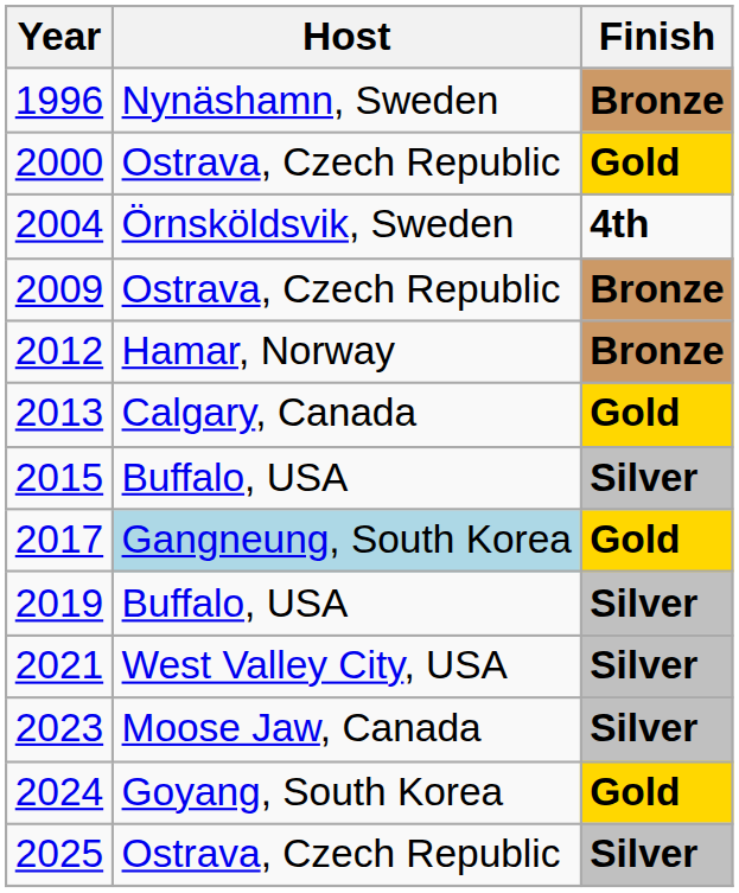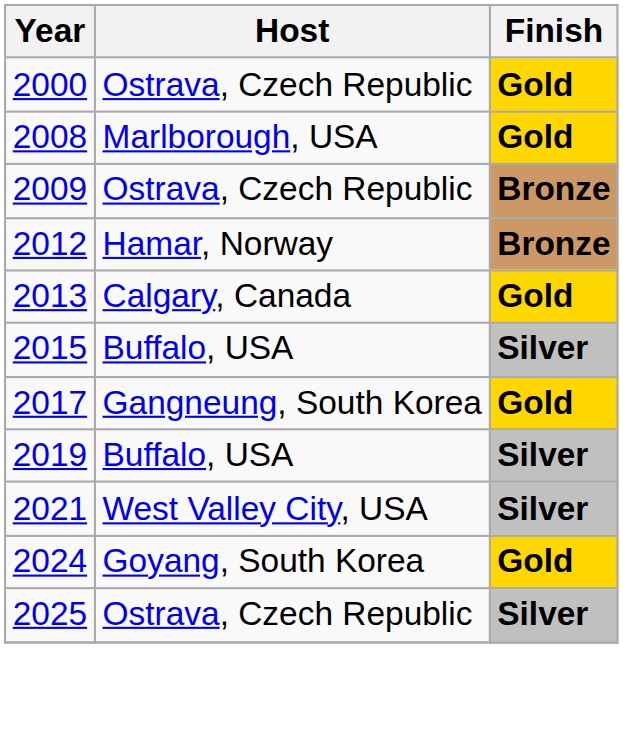 <table class="wikitable sortable">
 <tr>
 <th>Year</th>
 <th>Host</th>
 <th>Finish</th>
 </tr>
 <tr>
-<td><a href='#'>1996</a></td>
-<td> <a href='#'>Nynäshamn</a>, Sweden</td>
-<td bgcolor=cc9966><strong>Bronze</strong></td>
-</tr>
-<tr>
 <td><a href='#'>2000</a></td>
 <td> <a href='#'>Ostrava</a>, Czech Republic</td>
 <td bgcolor=Gold><strong>Gold</strong></td>
 </tr>
 <tr>
-<td><a href='#'>2004</a></td>
-<td> <a href='#'>Örnsköldsvik</a>, Sweden</td>
-<td><strong>4th</strong></td>
+<td><a href='#'>2008</a></td>
+<td> <a href='#'>Marlborough</a>, USA</td>
+<td bgcolor=Gold><strong>Gold</strong></td>
 </tr>
 <tr>
 <td><a href='#'>2009</a></td>
 <td> <a href='#'>Ostrava</a>, Czech Republic</td>
 <td bgcolor=cc9966><strong>Bronze</strong></td>
 </tr>
 <tr>
 <td><a href='#'>2012</a></td>
 <td> <a href='#'>Hamar</a>, Norway</td>
 <td bgcolor=cc9966><strong>Bronze</strong></td>
 </tr>
 <tr>
 <td><a href='#'>2013</a></td>
 <td> <a href='#'>Calgary</a>, Canada</td>
 <td bgcolor=Gold><strong>Gold</strong></td>
 </tr>
 <tr>
 <td><a href='#'>2015</a></td>
 <td> <a href='#'>Buffalo</a>, USA</td>
 <td bgcolor=Silver><strong>Silver</strong></td>
 </tr>
 <tr>
 <td><a href='#'>2017</a></td>
-<td style="background: lightblue;"> <a href='#'>Gangneung</a>, South Korea</td>
+<td> <a href='#'>Gangneung</a>, South Korea</td>
 <td bgcolor=Gold><strong>Gold</strong></td>
 </tr>
 <tr>
 <td><a href='#'>2019</a></td>
 <td> <a href='#'>Buffalo</a>, USA</td>
 <td bgcolor=Silver><strong>Silver</strong></td>
 </tr>
 <tr>
 <td><a href='#'>2021</a></td>
 <td> <a href='#'>West Valley City</a>, USA</td>
 <td bgcolor=Silver><strong>Silver</strong></td>
-</tr>
-<tr>
-<td><a href='#'>2023</a></td>
-<td> <a href='#'>Moose Jaw</a>, Canada</td>
-<td bgcolor="Silver"><strong>Silver</strong></td>
 </tr>
 <tr>
 <td><a href='#'>2024</a></td>
 <td> <a href='#'>Goyang</a>, South Korea</td>
 <td bgcolor=Gold><strong>Gold</strong></td>
 </tr>
 <tr>
 <td><a href='#'>2025</a></td>
 <td> <a href='#'>Ostrava</a>, Czech Republic</td>
 <td bgcolor="Silver"><strong>Silver</strong></td>
 </tr>
 <tr>
 </tr>
 </table>
